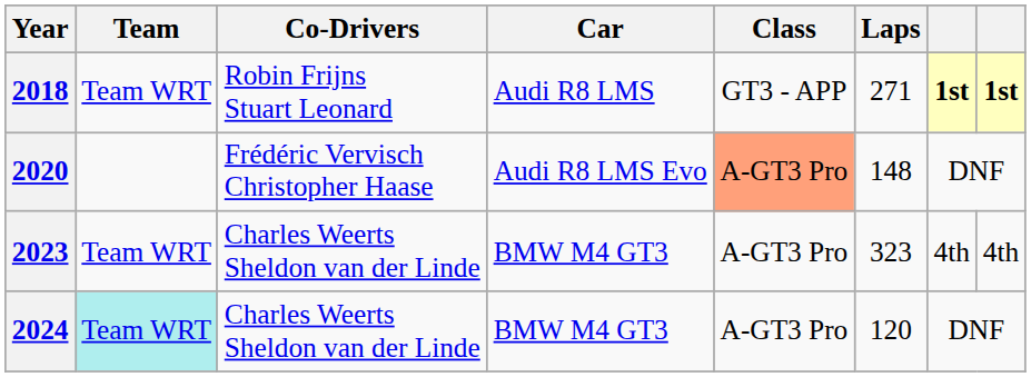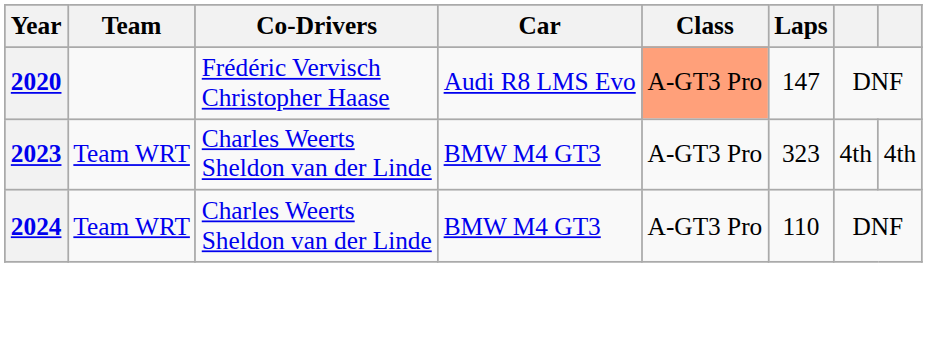 <table class="wikitable" style="font-size: 90%;">
 <tr>
 <th>Year</th>
 <th>Team</th>
 <th>Co-Drivers</th>
 <th>Car</th>
 <th>Class</th>
 <th>Laps</th>
 <th></th>
 <th></th>
 </tr>
 <tr>
-<th><a href='#'>2018</a></th>
-<td> <a href='#'>Team WRT</a></td>
-<td> <a href='#'>Robin Frijns</a><br> <a href='#'>Stuart Leonard</a></td>
-<td><a href='#'>Audi R8 LMS</a></td>
-<td align=center>GT3 - APP</td>
-<td align=center>271</td>
-<td align=center style="background:#FFFFBF;"><strong>1st</strong></td>
-<td align=center style="background:#FFFFBF;"><strong>1st</strong></td>
-</tr>
-<tr>
 <th><a href='#'>2020</a></th>
 <td></td>
 <td> <a href='#'>Frédéric Vervisch</a><br> <a href='#'>Christopher Haase</a></td>
 <td><a href='#'>Audi R8 LMS Evo</a></td>
 <td align=center style="background: lightsalmon;">A-GT3 Pro</td>
-<td align=center>148</td>
+<td align=center>147</td>
 <td colspan=2 align=center>DNF</td>
 </tr>
 <tr>
 <th><a href='#'>2023</a></th>
 <td> <a href='#'>Team WRT</a></td>
 <td> <a href='#'>Charles Weerts</a><br> <a href='#'>Sheldon van der Linde</a></td>
 <td><a href='#'>BMW M4 GT3</a></td>
 <td align=center>A-GT3 Pro</td>
 <td align=center>323</td>
 <td align=center>4th</td>
 <td align=center>4th</td>
 </tr>
 <tr>
 <th><a href='#'>2024</a></th>
-<td style="background: paleturquoise;"> <a href='#'>Team WRT</a></td>
+<td> <a href='#'>Team WRT</a></td>
 <td> <a href='#'>Charles Weerts</a><br> <a href='#'>Sheldon van der Linde</a></td>
 <td><a href='#'>BMW M4 GT3</a></td>
 <td align=center>A-GT3 Pro</td>
-<td align=center>120</td>
+<td align=center>110</td>
 <td colspan=2 align=center>DNF</td>
 </tr>
 </table>
